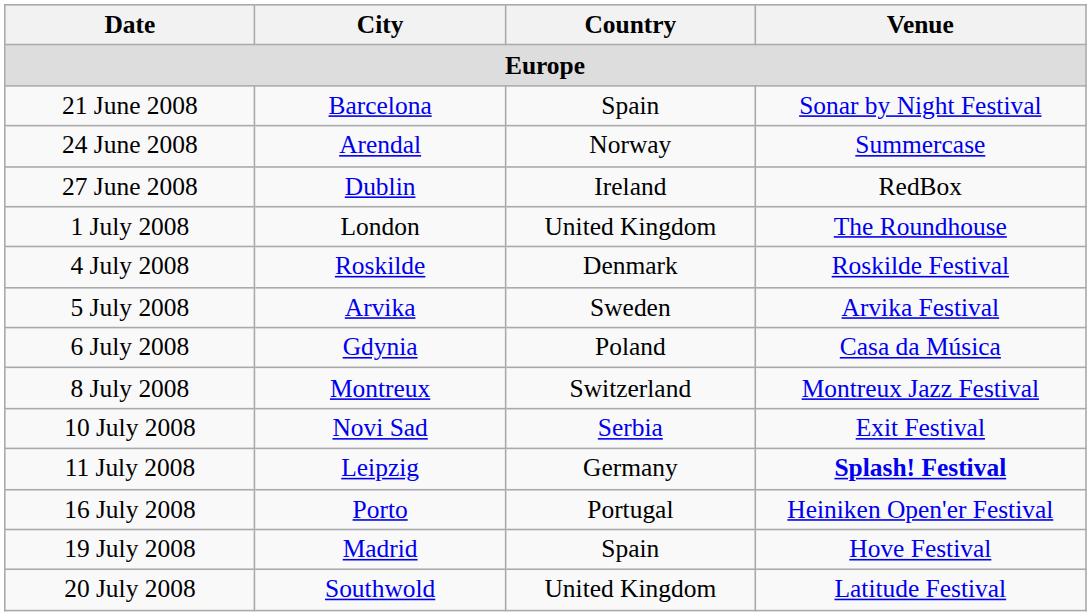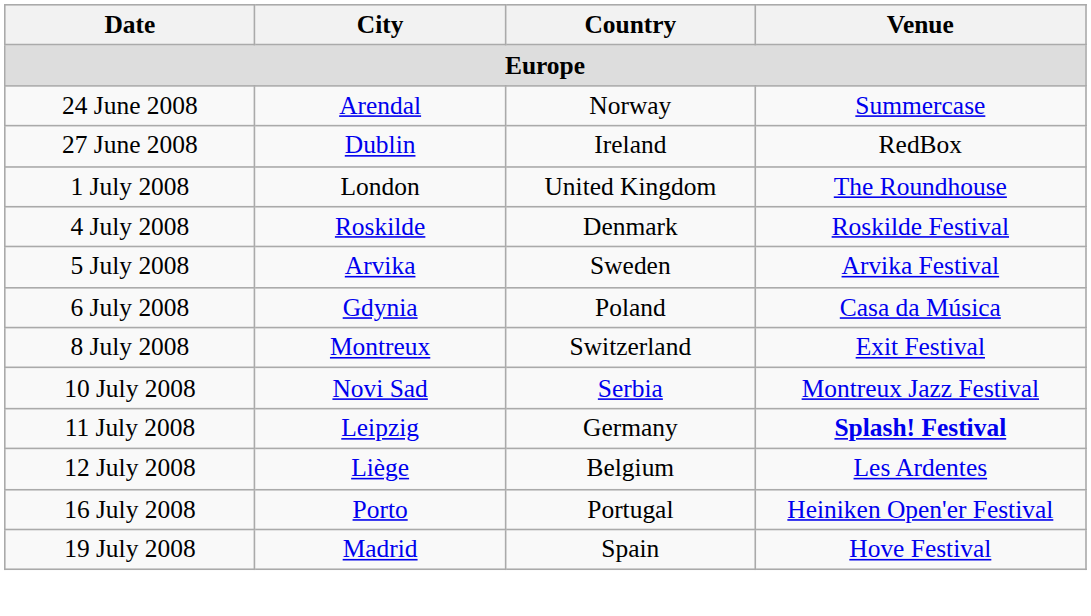 <table class="wikitable" style="text-align: center">
 <tr>
 <th style="width:150px;">Date</th>
 <th style="width:150px;">City</th>
 <th style="width:150px;">Country</th>
 <th style="width:200px;">Venue</th>
 </tr>
 <tr bgcolor="#DDDDDD">
 <td colspan="4"><strong>Europe</strong></td>
-</tr>
-<tr>
-<td>21 June 2008</td>
-<td><a href='#'>Barcelona</a></td>
-<td>Spain</td>
-<td><a href='#'>Sonar by Night Festival</a></td>
 </tr>
 <tr>
 <td>24 June 2008</td>
 <td><a href='#'>Arendal</a></td>
 <td>Norway</td>
 <td><a href='#'>Summercase</a></td>
 </tr>
 <tr>
 <td>27 June 2008</td>
 <td><a href='#'>Dublin</a></td>
 <td>Ireland</td>
 <td>RedBox</td>
 </tr>
 <tr>
 <td>1 July 2008</td>
 <td>London</td>
 <td>United Kingdom</td>
 <td><a href='#'>The Roundhouse</a></td>
 </tr>
 <tr>
 <td>4 July 2008</td>
 <td><a href='#'>Roskilde</a></td>
 <td>Denmark</td>
 <td><a href='#'>Roskilde Festival</a></td>
 </tr>
 <tr>
 <td>5 July 2008</td>
 <td><a href='#'>Arvika</a></td>
 <td>Sweden</td>
 <td><a href='#'>Arvika Festival</a></td>
 </tr>
 <tr>
 <td>6 July 2008</td>
 <td><a href='#'>Gdynia</a></td>
 <td>Poland</td>
 <td><a href='#'>Casa da Música</a></td>
 </tr>
 <tr>
 <td>8 July 2008</td>
 <td><a href='#'>Montreux</a></td>
 <td>Switzerland</td>
-<td><a href='#'>Montreux Jazz Festival</a></td>
+<td><a href='#'>Exit Festival</a></td>
 </tr>
 <tr>
 <td>10 July 2008</td>
 <td><a href='#'>Novi Sad</a></td>
 <td><a href='#'>Serbia</a></td>
-<td><a href='#'>Exit Festival</a></td>
+<td><a href='#'>Montreux Jazz Festival</a></td>
 </tr>
 <tr>
 <td>11 July 2008</td>
 <td><a href='#'>Leipzig</a></td>
 <td>Germany</td>
 <td><strong><a href='#'>Splash! Festival</a></strong></td>
+</tr>
+<tr>
+<td>12 July 2008</td>
+<td><a href='#'>Liège</a></td>
+<td>Belgium</td>
+<td><a href='#'>Les Ardentes</a></td>
 </tr>
 <tr>
 <td>16 July 2008</td>
 <td><a href='#'>Porto</a></td>
 <td>Portugal</td>
 <td><a href='#'>Heiniken Open'er Festival</a></td>
 </tr>
 <tr>
 <td>19 July 2008</td>
 <td><a href='#'>Madrid</a></td>
 <td>Spain</td>
 <td><a href='#'>Hove Festival</a></td>
 </tr>
-<tr>
-<td>20 July 2008</td>
-<td><a href='#'>Southwold</a></td>
-<td>United Kingdom</td>
-<td><a href='#'>Latitude Festival</a></td>
-</tr>
 </table>
